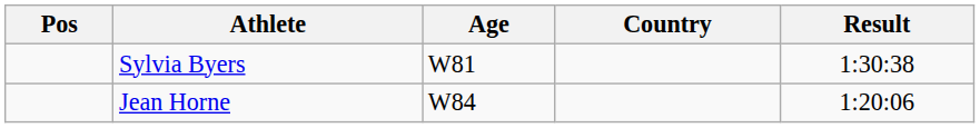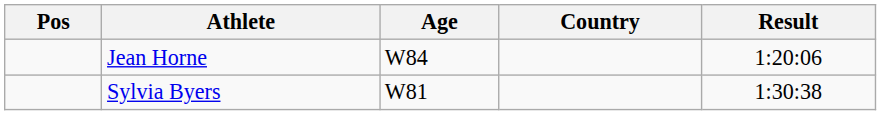 <table class="wikitable"  style="text-align:center; width:50%;">
 <tr>
 <th>Pos</th>
 <th>Athlete</th>
 <th>Age</th>
 <th>Country</th>
 <th>Result</th>
 </tr>
 <tr>
 <td align=center></td>
+<td align=left><a href='#'>Jean Horne</a></td>
+<td align=left>W84</td>
+<td align=left></td>
+<td>1:20:06</td>
+</tr>
+<tr>
+<td align=center></td>
 <td align=left><a href='#'>Sylvia Byers</a></td>
 <td align=left>W81</td>
 <td align=left></td>
 <td>1:30:38</td>
 </tr>
-<tr>
-<td align=center></td>
-<td align=left><a href='#'>Jean Horne</a></td>
-<td align=left>W84</td>
-<td align=left></td>
-<td>1:20:06</td>
-</tr>
 </table>
